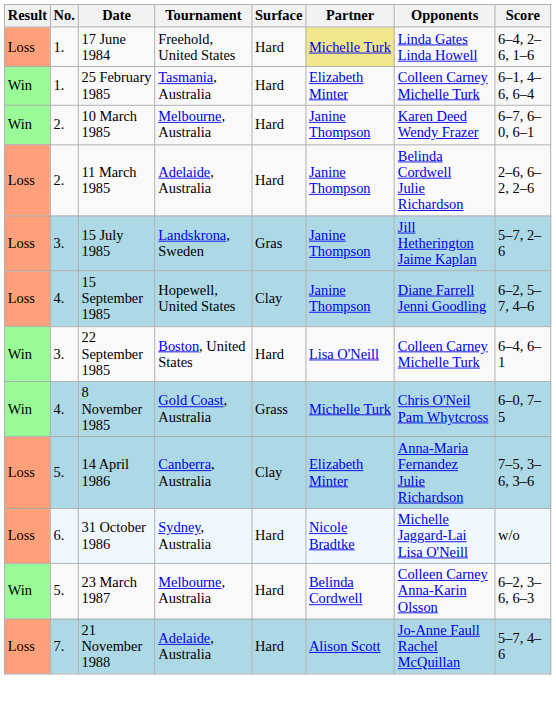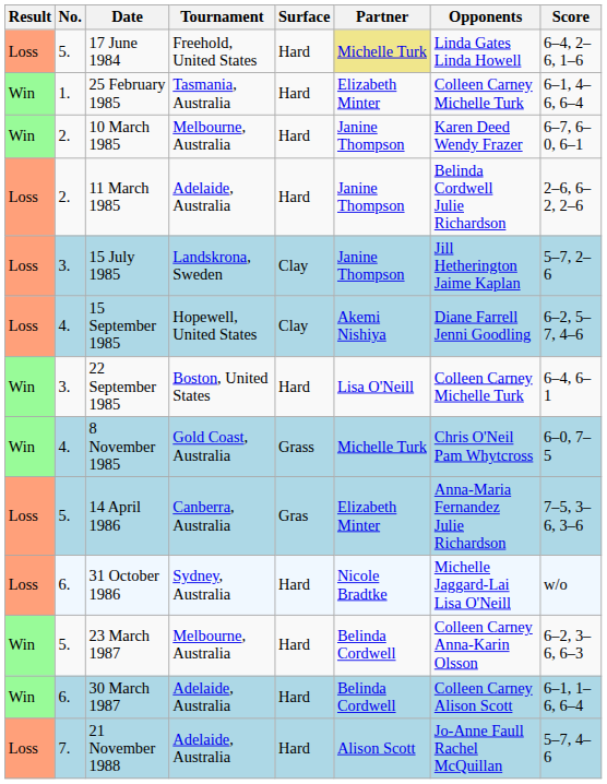 <table class="sortable wikitable">
 <tr>
 <th>Result</th>
 <th style="width:20px">No.</th>
 <th style="width:115px">Date</th>
 <th style="width:160px">Tournament</th>
 <th style="width:50px">Surface</th>
 <th style="width:180px">Partner</th>
 <th style="width:180px">Opponents</th>
 <th style="width:120px" class="unsortable">Score</th>
 </tr>
 <tr>
 <td style="background:#ffa07a;">Loss</td>
-<td>1.</td>
+<td>5.</td>
 <td>17 June 1984</td>
 <td>Freehold, United States</td>
 <td>Hard</td>
 <td style="background: khaki;"> <a href='#'>Michelle Turk</a></td>
 <td> <a href='#'>Linda Gates</a> <br>  <a href='#'>Linda Howell</a></td>
 <td>6–4, 2–6, 1–6</td>
 </tr>
 <tr>
 <td style="background:#98fb98;">Win</td>
 <td>1.</td>
 <td>25 February 1985</td>
 <td><a href='#'>Tasmania</a>, Australia</td>
 <td>Hard</td>
 <td> <a href='#'>Elizabeth Minter</a></td>
 <td> <a href='#'>Colleen Carney</a><br> <a href='#'>Michelle Turk</a></td>
 <td>6–1, 4–6, 6–4</td>
 </tr>
 <tr>
 <td style="background:#98fb98;">Win</td>
 <td>2.</td>
 <td>10 March 1985</td>
 <td><a href='#'>Melbourne</a>, Australia</td>
 <td>Hard</td>
 <td> <a href='#'>Janine Thompson</a></td>
 <td> <a href='#'>Karen Deed</a><br> <a href='#'>Wendy Frazer</a></td>
 <td>6–7, 6–0, 6–1</td>
 </tr>
 <tr>
 <td style="background:#ffa07a;">Loss</td>
 <td>2.</td>
 <td>11 March 1985</td>
 <td><a href='#'>Adelaide</a>, Australia</td>
 <td>Hard</td>
 <td> <a href='#'>Janine Thompson</a></td>
 <td> <a href='#'>Belinda Cordwell</a> <br>  <a href='#'>Julie Richardson</a></td>
 <td>2–6, 6–2, 2–6</td>
 </tr>
 <tr bgcolor=lightblue>
 <td style="background:#ffa07a;">Loss</td>
 <td>3.</td>
 <td>15 July 1985</td>
 <td><a href='#'>Landskrona</a>, Sweden</td>
-<td>Gras</td>
+<td>Clay</td>
 <td> <a href='#'>Janine Thompson</a></td>
 <td> <a href='#'>Jill Hetherington</a><br>  <a href='#'>Jaime Kaplan</a></td>
 <td>5–7, 2–6</td>
 </tr>
 <tr bgcolor="lightblue">
 <td style="background:#ffa07a;">Loss</td>
 <td>4.</td>
 <td>15 September 1985</td>
 <td>Hopewell, United States</td>
 <td>Clay</td>
-<td> <a href='#'>Janine Thompson</a></td>
+<td> <a href='#'>Akemi Nishiya</a></td>
 <td> <a href='#'>Diane Farrell</a> <br>  <a href='#'>Jenni Goodling</a></td>
 <td>6–2, 5–7, 4–6</td>
 </tr>
 <tr>
 <td style="background:#98fb98;">Win</td>
 <td>3.</td>
 <td>22 September 1985</td>
 <td><a href='#'>Boston</a>, United States</td>
 <td>Hard</td>
 <td> <a href='#'>Lisa O'Neill</a></td>
 <td> <a href='#'>Colleen Carney</a> <br>  <a href='#'>Michelle Turk</a></td>
 <td>6–4, 6–1</td>
 </tr>
 <tr bgcolor="lightblue">
 <td style="background:#98fb98;">Win</td>
 <td>4.</td>
 <td>8 November 1985</td>
 <td><a href='#'>Gold Coast</a>, Australia</td>
 <td>Grass</td>
 <td> <a href='#'>Michelle Turk</a></td>
 <td> <a href='#'>Chris O'Neil</a> <br>  <a href='#'>Pam Whytcross</a></td>
 <td>6–0, 7–5</td>
 </tr>
 <tr style="background:lightblue;">
 <td style="background:#ffa07a;">Loss</td>
 <td>5.</td>
 <td>14 April 1986</td>
 <td><a href='#'>Canberra</a>, Australia</td>
-<td>Clay</td>
+<td>Gras</td>
 <td> <a href='#'>Elizabeth Minter</a></td>
 <td> <a href='#'>Anna-Maria Fernandez</a> <br>  <a href='#'>Julie Richardson</a></td>
 <td>7–5, 3–6, 3–6</td>
 </tr>
 <tr style="background:#f0f8ff;">
 <td style="background:#ffa07a;">Loss</td>
 <td>6.</td>
 <td>31 October 1986</td>
 <td><a href='#'>Sydney</a>, Australia</td>
 <td>Hard</td>
 <td> <a href='#'>Nicole Bradtke</a></td>
 <td> <a href='#'>Michelle Jaggard-Lai</a>  <br>  <a href='#'>Lisa O'Neill</a></td>
 <td>w/o</td>
 </tr>
 <tr>
 <td style="background:#98fb98;">Win</td>
 <td>5.</td>
 <td>23 March 1987</td>
 <td><a href='#'>Melbourne</a>, Australia</td>
 <td>Hard</td>
 <td> <a href='#'>Belinda Cordwell</a></td>
 <td> <a href='#'>Colleen Carney</a> <br>  <a href='#'>Anna-Karin Olsson</a></td>
 <td>6–2, 3–6, 6–3</td>
 </tr>
 <tr style="background:lightblue;">
+<td style="background:#98fb98;">Win</td>
+<td>6.</td>
+<td>30 March 1987</td>
+<td><a href='#'>Adelaide</a>, Australia</td>
+<td>Hard</td>
+<td> <a href='#'>Belinda Cordwell</a></td>
+<td> <a href='#'>Colleen Carney</a> <br>  <a href='#'>Alison Scott</a></td>
+<td>6–1, 1–6, 6–4</td>
+</tr>
+<tr style="background:lightblue;">
 <td style="background:#ffa07a;">Loss</td>
 <td>7.</td>
 <td>21 November 1988</td>
 <td><a href='#'>Adelaide</a>, Australia</td>
 <td>Hard</td>
 <td> <a href='#'>Alison Scott</a></td>
 <td> <a href='#'>Jo-Anne Faull</a> <br>  <a href='#'>Rachel McQuillan</a></td>
 <td>5–7, 4–6</td>
 </tr>
 </table>
